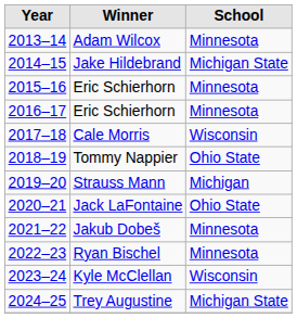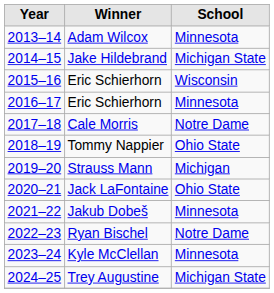 <table class="wikitable sortable">
 <tr>
 <th style="background:#e5e5e5;">Year</th>
 <th style="background:#e5e5e5;">Winner</th>
 <th style="background:#e5e5e5;">School</th>
 </tr>
 <tr>
 <td><a href='#'>2013–14</a></td>
 <td><a href='#'>Adam Wilcox</a></td>
 <td><a href='#'>Minnesota</a></td>
 </tr>
 <tr>
 <td><a href='#'>2014–15</a></td>
 <td><a href='#'>Jake Hildebrand</a></td>
 <td><a href='#'>Michigan State</a></td>
 </tr>
 <tr>
 <td><a href='#'>2015–16</a></td>
 <td>Eric Schierhorn</td>
-<td><a href='#'>Minnesota</a></td>
+<td><a href='#'>Wisconsin</a></td>
 </tr>
 <tr>
 <td><a href='#'>2016–17</a></td>
 <td>Eric Schierhorn</td>
 <td><a href='#'>Minnesota</a></td>
 </tr>
 <tr>
 <td><a href='#'>2017–18</a></td>
 <td><a href='#'>Cale Morris</a></td>
-<td><a href='#'>Wisconsin</a></td>
+<td><a href='#'>Notre Dame</a></td>
 </tr>
 <tr>
 <td><a href='#'>2018–19</a></td>
 <td>Tommy Nappier</td>
 <td><a href='#'>Ohio State</a></td>
 </tr>
 <tr>
 <td><a href='#'>2019–20</a></td>
 <td><a href='#'>Strauss Mann</a></td>
 <td><a href='#'>Michigan</a></td>
 </tr>
 <tr>
 <td><a href='#'>2020–21</a></td>
 <td><a href='#'>Jack LaFontaine</a></td>
 <td><a href='#'>Ohio State</a></td>
 </tr>
 <tr>
 <td><a href='#'>2021–22</a></td>
 <td><a href='#'>Jakub Dobeš</a></td>
 <td><a href='#'>Minnesota</a></td>
 </tr>
 <tr>
 <td><a href='#'>2022–23</a></td>
 <td><a href='#'>Ryan Bischel</a></td>
-<td><a href='#'>Minnesota</a></td>
+<td><a href='#'>Notre Dame</a></td>
 </tr>
 <tr>
 <td><a href='#'>2023–24</a></td>
 <td><a href='#'>Kyle McClellan</a></td>
-<td><a href='#'>Wisconsin</a></td>
+<td><a href='#'>Minnesota</a></td>
 </tr>
 <tr>
 <td><a href='#'>2024–25</a></td>
 <td><a href='#'>Trey Augustine</a></td>
 <td><a href='#'>Michigan State</a></td>
 </tr>
 <tr>
 </tr>
 </table>
